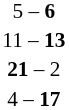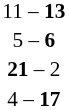 <table style="text-align:center">
 <tr>
 <th width=200></th>
 <th width=100></th>
 <th width=200></th>
 </tr>
 <tr>
 <td align=right></td>
-<td>5 – <strong>6</strong></td>
+<td>11 – <strong>13</strong></td>
 <td align=left><strong></strong></td>
 </tr>
 <tr>
 <td align=right></td>
-<td>11 – <strong>13</strong></td>
+<td>5 – <strong>6</strong></td>
 <td align=left><strong></strong></td>
 </tr>
 <tr>
 <td align=right><strong></strong></td>
 <td><strong>21</strong> – 2</td>
 <td align=left></td>
 </tr>
 <tr>
 <td align=right></td>
 <td>4 – <strong>17</strong></td>
 <td align=left><strong></strong></td>
 </tr>
 </table>
